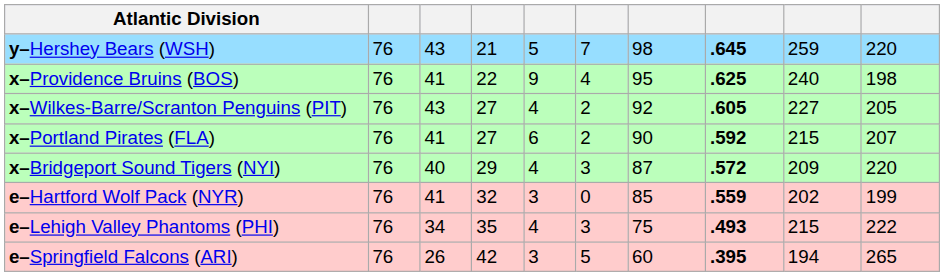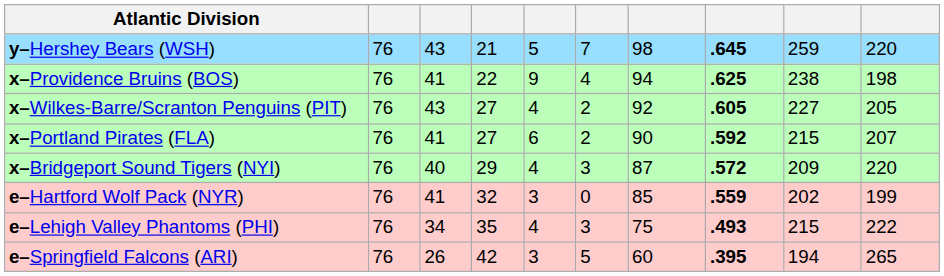 <table class="wikitable" style="width:50em">
 <tr bgcolor="#DDDDFF">
 <th width="35%">Atlantic Division</th>
 <th width="5%"></th>
 <th width="5%"></th>
 <th width="5%"></th>
 <th width="5%"></th>
 <th width="5%"></th>
 <th width="7.5%"></th>
 <th width="7.5%"></th>
 <th width="7.5%"></th>
 <th width="7.5%"></th>
 </tr>
 <tr bgcolor=#97deff>
 <td><strong>y–</strong><a href='#'>Hershey Bears</a> (<a href='#'>WSH</a>)</td>
 <td>76</td>
 <td>43</td>
 <td>21</td>
 <td>5</td>
 <td>7</td>
 <td>98</td>
 <td><strong>.645</strong></td>
 <td>259</td>
 <td>220</td>
 </tr>
 <tr bgcolor=#bbffbb>
 <td><strong>x–</strong><a href='#'>Providence Bruins</a> (<a href='#'>BOS</a>)</td>
 <td>76</td>
 <td>41</td>
 <td>22</td>
 <td>9</td>
 <td>4</td>
-<td>95</td>
+<td>94</td>
 <td><strong>.625</strong></td>
-<td>240</td>
+<td>238</td>
 <td>198</td>
 </tr>
 <tr bgcolor=#bbffbb>
 <td><strong>x–</strong><a href='#'>Wilkes-Barre/Scranton Penguins</a> (<a href='#'>PIT</a>)</td>
 <td>76</td>
 <td>43</td>
 <td>27</td>
 <td>4</td>
 <td>2</td>
 <td>92</td>
 <td><strong>.605</strong></td>
 <td>227</td>
 <td>205</td>
 </tr>
 <tr bgcolor=#bbffbb>
 <td><strong>x–</strong><a href='#'>Portland Pirates</a> (<a href='#'>FLA</a>)</td>
 <td>76</td>
 <td>41</td>
 <td>27</td>
 <td>6</td>
 <td>2</td>
 <td>90</td>
 <td><strong>.592</strong></td>
 <td>215</td>
 <td>207</td>
 </tr>
 <tr bgcolor=#bbffbb>
 <td><strong>x–</strong><a href='#'>Bridgeport Sound Tigers</a> (<a href='#'>NYI</a>)</td>
 <td>76</td>
 <td>40</td>
 <td>29</td>
 <td>4</td>
 <td>3</td>
 <td>87</td>
 <td><strong>.572</strong></td>
 <td>209</td>
 <td>220</td>
 </tr>
 <tr bgcolor=#ffcccc>
 <td><strong>e–</strong><a href='#'>Hartford Wolf Pack</a> (<a href='#'>NYR</a>)</td>
 <td>76</td>
 <td>41</td>
 <td>32</td>
 <td>3</td>
 <td>0</td>
 <td>85</td>
 <td><strong>.559</strong></td>
 <td>202</td>
 <td>199</td>
 </tr>
 <tr bgcolor=#ffcccc>
 <td><strong>e–</strong><a href='#'>Lehigh Valley Phantoms</a> (<a href='#'>PHI</a>)</td>
 <td>76</td>
 <td>34</td>
 <td>35</td>
 <td>4</td>
 <td>3</td>
 <td>75</td>
 <td><strong>.493</strong></td>
 <td>215</td>
 <td>222</td>
 </tr>
 <tr bgcolor=#ffcccc>
 <td><strong>e–</strong><a href='#'>Springfield Falcons</a> (<a href='#'>ARI</a>)</td>
 <td>76</td>
 <td>26</td>
 <td>42</td>
 <td>3</td>
 <td>5</td>
 <td>60</td>
 <td><strong>.395</strong></td>
 <td>194</td>
 <td>265</td>
 </tr>
 </table>
